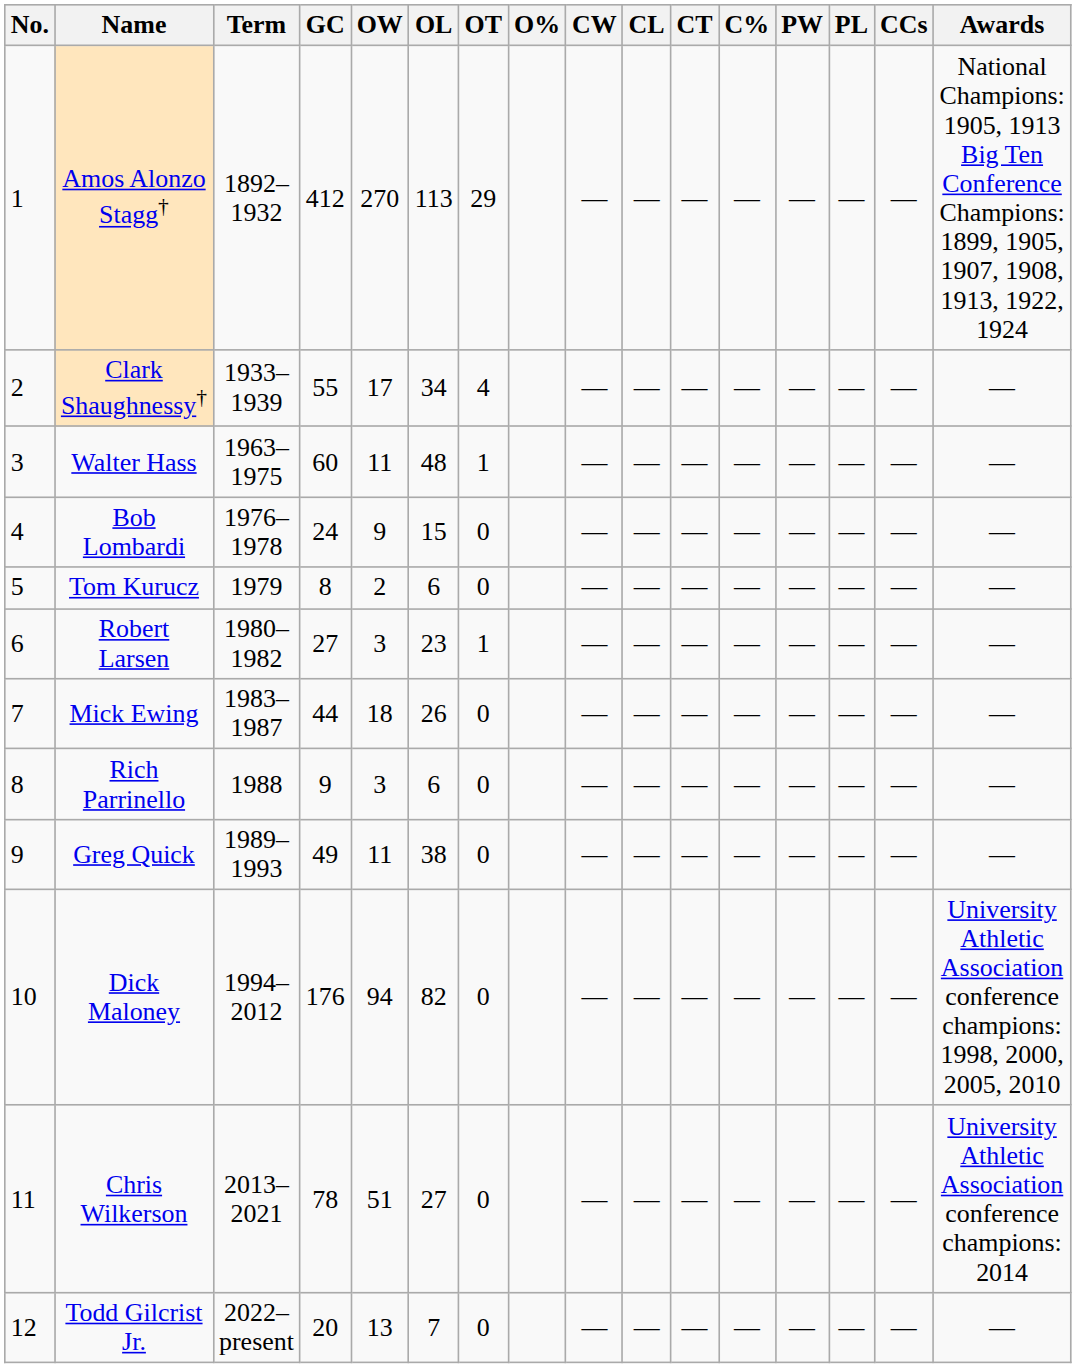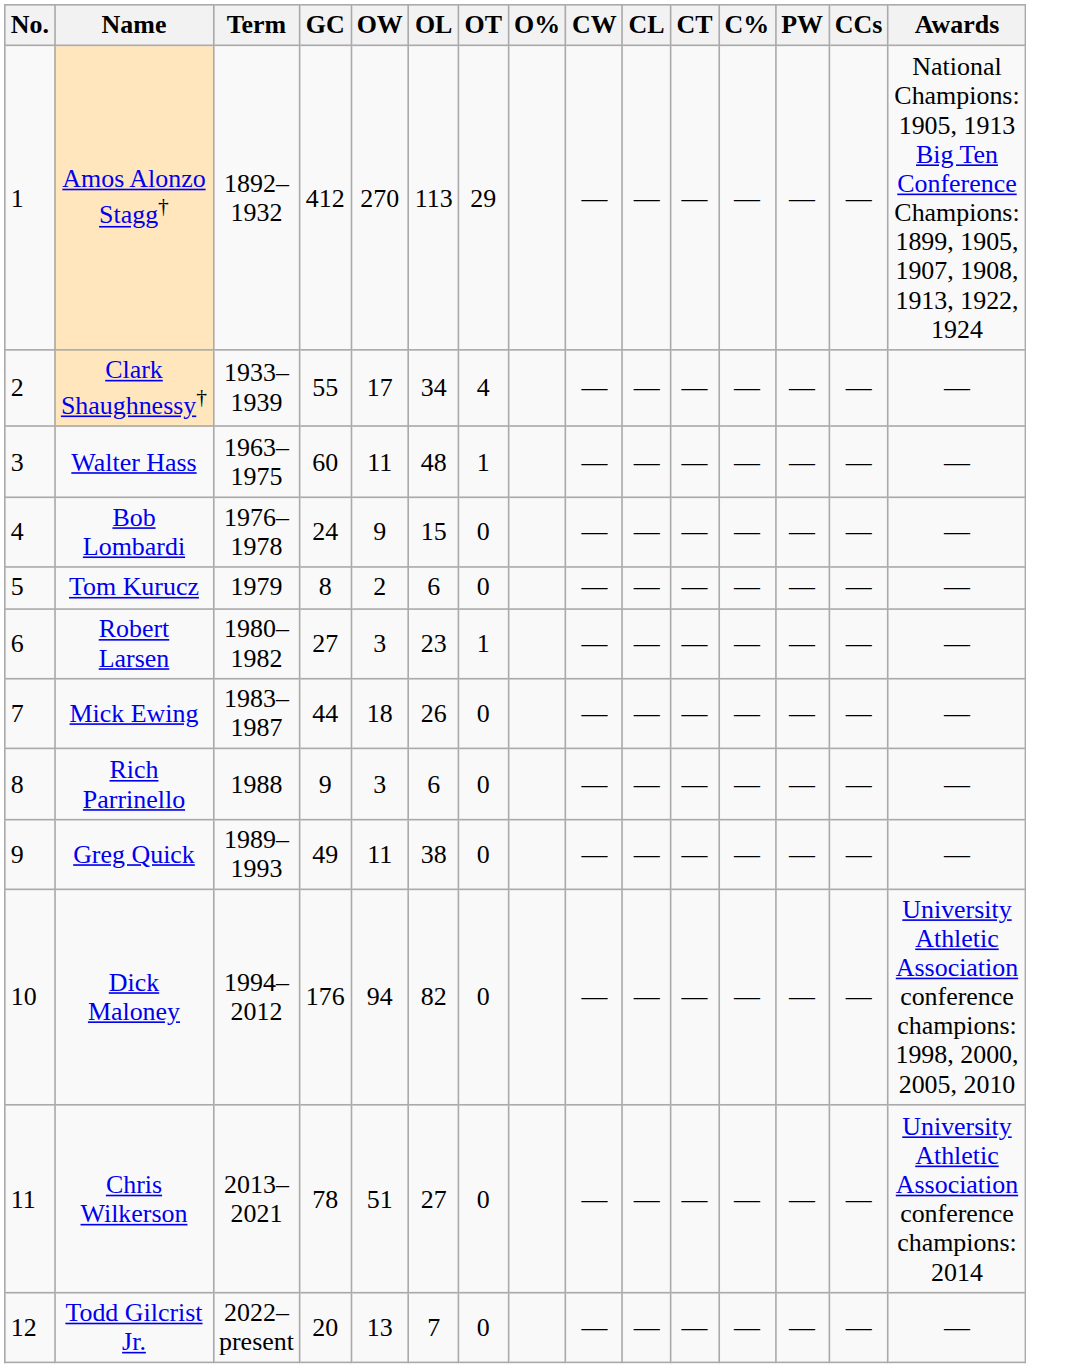 <table class="wikitable sortable">
 <tr>
 <th>No.</th>
 <th>Name</th>
 <th>Term</th>
 <th>GC</th>
 <th>OW</th>
 <th>OL</th>
 <th>OT</th>
 <th>O%</th>
 <th>CW</th>
 <th>CL</th>
 <th>CT</th>
 <th>C%</th>
 <th>PW</th>
-<th>PL</th>
 <th>CCs</th>
 <th class="unsortable">Awards</th>
 </tr>
 <tr>
 <td>1</td>
 <td align="center" bgcolor=#FFE6BD><a href='#'>Amos Alonzo Stagg</a><sup>†</sup></td>
 <td align="center">1892–1932</td>
 <td align="center">412</td>
 <td align="center">270</td>
 <td align="center">113</td>
 <td align="center">29</td>
 <td align="center"></td>
-<td align="center">—</td>
 <td align="center">—</td>
 <td align="center">—</td>
 <td align="center">—</td>
 <td align="center">—</td>
 <td align="center">—</td>
 <td align="center">—</td>
 <td align="center">National Champions:  1905, 1913<br><a href='#'>Big Ten Conference</a> Champions:  1899, 1905, 1907, 1908, 1913, 1922, 1924</td>
 </tr>
 <tr>
 <td>2</td>
 <td align="center" bgcolor=#FFE6BD><a href='#'>Clark Shaughnessy</a><sup>†</sup></td>
 <td align="center">1933–1939</td>
 <td align="center">55</td>
 <td align="center">17</td>
 <td align="center">34</td>
 <td align="center">4</td>
 <td align="center"></td>
 <td align="center">—</td>
 <td align="center">—</td>
 <td align="center">—</td>
 <td align="center">—</td>
 <td align="center">—</td>
 <td align="center">—</td>
 <td align="center">—</td>
-<td align="center">—</td>
 </tr>
 <tr>
 <td>3</td>
 <td align="center"><a href='#'>Walter Hass</a></td>
 <td align="center">1963–1975</td>
 <td align="center">60</td>
 <td align="center">11</td>
 <td align="center">48</td>
 <td align="center">1</td>
 <td align="center"></td>
-<td align="center">—</td>
 <td align="center">—</td>
 <td align="center">—</td>
 <td align="center">—</td>
 <td align="center">—</td>
 <td align="center">—</td>
 <td align="center">—</td>
 <td align="center">—</td>
 </tr>
 <tr>
 <td>4</td>
 <td align="center"><a href='#'>Bob Lombardi</a></td>
 <td align="center">1976–1978</td>
 <td align="center">24</td>
 <td align="center">9</td>
 <td align="center">15</td>
 <td align="center">0</td>
 <td align="center"></td>
 <td align="center">—</td>
 <td align="center">—</td>
 <td align="center">—</td>
 <td align="center">—</td>
 <td align="center">—</td>
 <td align="center">—</td>
 <td align="center">—</td>
-<td align="center">—</td>
 </tr>
 <tr>
 <td>5</td>
 <td align="center"><a href='#'>Tom Kurucz</a></td>
 <td align="center">1979</td>
 <td align="center">8</td>
 <td align="center">2</td>
 <td align="center">6</td>
 <td align="center">0</td>
 <td align="center"></td>
-<td align="center">—</td>
 <td align="center">—</td>
 <td align="center">—</td>
 <td align="center">—</td>
 <td align="center">—</td>
 <td align="center">—</td>
 <td align="center">—</td>
 <td align="center">—</td>
 </tr>
 <tr>
 <td>6</td>
 <td align="center"><a href='#'>Robert Larsen</a></td>
 <td align="center">1980–1982</td>
 <td align="center">27</td>
 <td align="center">3</td>
 <td align="center">23</td>
 <td align="center">1</td>
 <td align="center"></td>
 <td align="center">—</td>
 <td align="center">—</td>
 <td align="center">—</td>
 <td align="center">—</td>
 <td align="center">—</td>
 <td align="center">—</td>
 <td align="center">—</td>
-<td align="center">—</td>
 </tr>
 <tr>
 <td>7</td>
 <td align="center"><a href='#'>Mick Ewing</a></td>
 <td align="center">1983–1987</td>
 <td align="center">44</td>
 <td align="center">18</td>
 <td align="center">26</td>
 <td align="center">0</td>
 <td align="center"></td>
-<td align="center">—</td>
 <td align="center">—</td>
 <td align="center">—</td>
 <td align="center">—</td>
 <td align="center">—</td>
 <td align="center">—</td>
 <td align="center">—</td>
 <td align="center">—</td>
 </tr>
 <tr>
 <td>8</td>
 <td align="center"><a href='#'>Rich Parrinello</a></td>
 <td align="center">1988</td>
 <td align="center">9</td>
 <td align="center">3</td>
 <td align="center">6</td>
 <td align="center">0</td>
 <td align="center"></td>
 <td align="center">—</td>
 <td align="center">—</td>
 <td align="center">—</td>
 <td align="center">—</td>
 <td align="center">—</td>
 <td align="center">—</td>
 <td align="center">—</td>
-<td align="center">—</td>
 </tr>
 <tr>
 <td>9</td>
 <td align="center"><a href='#'>Greg Quick</a></td>
 <td align="center">1989–1993</td>
 <td align="center">49</td>
 <td align="center">11</td>
 <td align="center">38</td>
 <td align="center">0</td>
 <td align="center"></td>
-<td align="center">—</td>
 <td align="center">—</td>
 <td align="center">—</td>
 <td align="center">—</td>
 <td align="center">—</td>
 <td align="center">—</td>
 <td align="center">—</td>
 <td align="center">—</td>
 </tr>
 <tr>
 <td>10</td>
 <td align="center"><a href='#'>Dick Maloney</a></td>
 <td align="center">1994–2012</td>
 <td align="center">176</td>
 <td align="center">94</td>
 <td align="center">82</td>
 <td align="center">0</td>
 <td align="center"></td>
 <td align="center">—</td>
 <td align="center">—</td>
 <td align="center">—</td>
 <td align="center">—</td>
 <td align="center">—</td>
 <td align="center">—</td>
-<td align="center">—</td>
 <td align="center"><a href='#'>University Athletic Association</a> conference champions:  1998, 2000, 2005, 2010</td>
 </tr>
 <tr>
 <td>11</td>
 <td align="center"><a href='#'>Chris Wilkerson</a></td>
 <td align="center">2013–2021</td>
 <td align="center">78</td>
 <td align="center">51</td>
 <td align="center">27</td>
 <td align="center">0</td>
 <td align="center"></td>
-<td align="center">—</td>
 <td align="center">—</td>
 <td align="center">—</td>
 <td align="center">—</td>
 <td align="center">—</td>
 <td align="center">—</td>
 <td align="center">—</td>
 <td align="center"><a href='#'>University Athletic Association</a> conference champions:  2014</td>
 </tr>
 <tr>
 <td>12</td>
 <td align="center"><a href='#'>Todd Gilcrist Jr.</a></td>
 <td align="center">2022–present</td>
 <td align="center">20</td>
 <td align="center">13</td>
 <td align="center">7</td>
 <td align="center">0</td>
 <td align="center"></td>
 <td align="center">—</td>
 <td align="center">—</td>
 <td align="center">—</td>
 <td align="center">—</td>
 <td align="center">—</td>
 <td align="center">—</td>
 <td align="center">—</td>
-<td align="center">—</td>
 </tr>
 </table>
